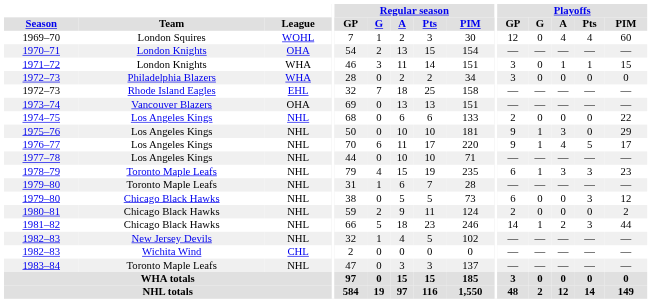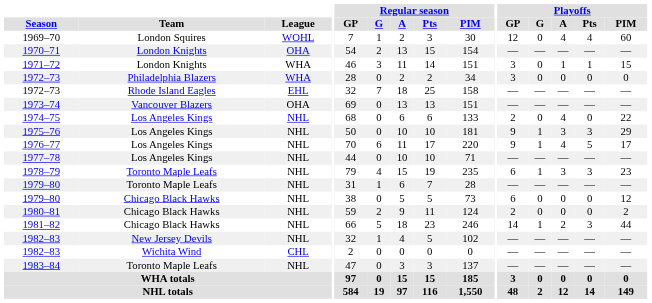 <table border="0" cellpadding="1" cellspacing="0" style="text-align:center; width:60em">
 <tr bgcolor="#e0e0e0">
 <th colspan="3" bgcolor="#ffffff"></th>
 <th rowspan="100" bgcolor="#ffffff"></th>
 <th colspan="5"><a href='#'>Regular season</a></th>
 <th rowspan="100" bgcolor="#ffffff"></th>
 <th colspan="5"><a href='#'>Playoffs</a></th>
 </tr>
 <tr bgcolor="#e0e0e0">
 <th><a href='#'>Season</a></th>
 <th>Team</th>
 <th>League</th>
 <th>GP</th>
 <th><a href='#'>G</a></th>
 <th><a href='#'>A</a></th>
 <th><a href='#'>Pts</a></th>
 <th><a href='#'>PIM</a></th>
 <th>GP</th>
 <th>G</th>
 <th>A</th>
 <th>Pts</th>
 <th>PIM</th>
 </tr>
 <tr>
 <td>1969–70</td>
 <td>London Squires</td>
 <td><a href='#'>WOHL</a></td>
 <td>7</td>
 <td>1</td>
 <td>2</td>
 <td>3</td>
 <td>30</td>
 <td>12</td>
 <td>0</td>
 <td>4</td>
 <td>4</td>
 <td>60</td>
 </tr>
 <tr bgcolor="#f0f0f0">
 <td><a href='#'>1970–71</a></td>
 <td><a href='#'>London Knights</a></td>
 <td><a href='#'>OHA</a></td>
 <td>54</td>
 <td>2</td>
 <td>13</td>
 <td>15</td>
 <td>154</td>
 <td>—</td>
 <td>—</td>
 <td>—</td>
 <td>—</td>
 <td>—</td>
 </tr>
 <tr>
 <td><a href='#'>1971–72</a></td>
 <td>London Knights</td>
 <td>WHA</td>
 <td>46</td>
 <td>3</td>
 <td>11</td>
 <td>14</td>
 <td>151</td>
 <td>3</td>
 <td>0</td>
 <td>1</td>
 <td>1</td>
 <td>15</td>
 </tr>
 <tr bgcolor="#f0f0f0">
 <td><a href='#'>1972–73</a></td>
 <td><a href='#'>Philadelphia Blazers</a></td>
 <td><a href='#'>WHA</a></td>
 <td>28</td>
 <td>0</td>
 <td>2</td>
 <td>2</td>
 <td>34</td>
 <td>3</td>
 <td>0</td>
 <td>0</td>
 <td>0</td>
 <td>0</td>
 </tr>
 <tr>
 <td>1972–73</td>
 <td><a href='#'>Rhode Island Eagles</a></td>
 <td><a href='#'>EHL</a></td>
 <td>32</td>
 <td>7</td>
 <td>18</td>
 <td>25</td>
 <td>158</td>
 <td>—</td>
 <td>—</td>
 <td>—</td>
 <td>—</td>
 <td>—</td>
 </tr>
 <tr bgcolor="#f0f0f0">
 <td><a href='#'>1973–74</a></td>
 <td><a href='#'>Vancouver Blazers</a></td>
 <td>OHA</td>
 <td>69</td>
 <td>0</td>
 <td>13</td>
 <td>13</td>
 <td>151</td>
 <td>—</td>
 <td>—</td>
 <td>—</td>
 <td>—</td>
 <td>—</td>
 </tr>
 <tr>
 <td><a href='#'>1974–75</a></td>
 <td><a href='#'>Los Angeles Kings</a></td>
 <td><a href='#'>NHL</a></td>
 <td>68</td>
 <td>0</td>
 <td>6</td>
 <td>6</td>
 <td>133</td>
 <td>2</td>
 <td>0</td>
-<td>0</td>
+<td>4</td>
 <td>0</td>
 <td>22</td>
 </tr>
 <tr bgcolor="#f0f0f0">
 <td><a href='#'>1975–76</a></td>
 <td>Los Angeles Kings</td>
 <td>NHL</td>
 <td>50</td>
 <td>0</td>
 <td>10</td>
 <td>10</td>
 <td>181</td>
 <td>9</td>
 <td>1</td>
 <td>3</td>
-<td>0</td>
+<td>3</td>
 <td>29</td>
 </tr>
 <tr>
 <td><a href='#'>1976–77</a></td>
 <td>Los Angeles Kings</td>
 <td>NHL</td>
 <td>70</td>
 <td>6</td>
 <td>11</td>
 <td>17</td>
 <td>220</td>
 <td>9</td>
 <td>1</td>
 <td>4</td>
 <td>5</td>
 <td>17</td>
 </tr>
 <tr bgcolor="#f0f0f0">
 <td><a href='#'>1977–78</a></td>
 <td>Los Angeles Kings</td>
 <td>NHL</td>
 <td>44</td>
 <td>0</td>
 <td>10</td>
 <td>10</td>
 <td>71</td>
 <td>—</td>
 <td>—</td>
 <td>—</td>
 <td>—</td>
 <td>—</td>
 </tr>
 <tr>
 <td><a href='#'>1978–79</a></td>
 <td><a href='#'>Toronto Maple Leafs</a></td>
 <td>NHL</td>
 <td>79</td>
 <td>4</td>
 <td>15</td>
 <td>19</td>
 <td>235</td>
 <td>6</td>
 <td>1</td>
 <td>3</td>
 <td>3</td>
 <td>23</td>
 </tr>
 <tr bgcolor="#f0f0f0">
 <td><a href='#'>1979–80</a></td>
 <td>Toronto Maple Leafs</td>
 <td>NHL</td>
 <td>31</td>
 <td>1</td>
 <td>6</td>
 <td>7</td>
 <td>28</td>
 <td>—</td>
 <td>—</td>
 <td>—</td>
 <td>—</td>
 <td>—</td>
 </tr>
 <tr>
 <td><a href='#'>1979–80</a></td>
 <td><a href='#'>Chicago Black Hawks</a></td>
 <td>NHL</td>
 <td>38</td>
 <td>0</td>
 <td>5</td>
 <td>5</td>
 <td>73</td>
 <td>6</td>
 <td>0</td>
 <td>0</td>
-<td>3</td>
+<td>0</td>
 <td>12</td>
 </tr>
 <tr bgcolor="#f0f0f0">
 <td><a href='#'>1980–81</a></td>
 <td>Chicago Black Hawks</td>
 <td>NHL</td>
 <td>59</td>
 <td>2</td>
 <td>9</td>
 <td>11</td>
 <td>124</td>
 <td>2</td>
 <td>0</td>
 <td>0</td>
 <td>0</td>
 <td>2</td>
 </tr>
 <tr>
 <td><a href='#'>1981–82</a></td>
 <td>Chicago Black Hawks</td>
 <td>NHL</td>
 <td>66</td>
 <td>5</td>
 <td>18</td>
 <td>23</td>
 <td>246</td>
 <td>14</td>
 <td>1</td>
 <td>2</td>
 <td>3</td>
 <td>44</td>
 </tr>
 <tr bgcolor="#f0f0f0">
 <td><a href='#'>1982–83</a></td>
 <td><a href='#'>New Jersey Devils</a></td>
 <td>NHL</td>
 <td>32</td>
 <td>1</td>
 <td>4</td>
 <td>5</td>
 <td>102</td>
 <td>—</td>
 <td>—</td>
 <td>—</td>
 <td>—</td>
 <td>—</td>
 </tr>
 <tr>
 <td><a href='#'>1982–83</a></td>
 <td><a href='#'>Wichita Wind</a></td>
 <td><a href='#'>CHL</a></td>
 <td>2</td>
 <td>0</td>
 <td>0</td>
 <td>0</td>
 <td>0</td>
 <td>—</td>
 <td>—</td>
 <td>—</td>
 <td>—</td>
 <td>—</td>
 </tr>
 <tr bgcolor="#f0f0f0">
 <td><a href='#'>1983–84</a></td>
 <td>Toronto Maple Leafs</td>
 <td>NHL</td>
 <td>47</td>
 <td>0</td>
 <td>3</td>
 <td>3</td>
 <td>137</td>
 <td>—</td>
 <td>—</td>
 <td>—</td>
 <td>—</td>
 <td>—</td>
 </tr>
 <tr bgcolor="#e0e0e0">
 <th colspan="3">WHA totals</th>
 <th>97</th>
 <th>0</th>
 <th>15</th>
 <th>15</th>
 <th>185</th>
 <th>3</th>
 <th>0</th>
 <th>0</th>
 <th>0</th>
 <th>0</th>
 </tr>
 <tr bgcolor="#e0e0e0">
 <th colspan="3">NHL totals</th>
 <th>584</th>
 <th>19</th>
 <th>97</th>
 <th>116</th>
 <th>1,550</th>
 <th>48</th>
 <th>2</th>
 <th>12</th>
 <th>14</th>
 <th>149</th>
 </tr>
 </table>
